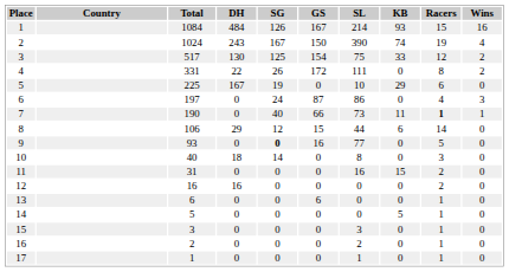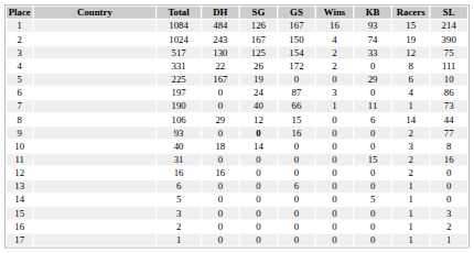 <table border="0" style="border: 1px solid #999; background-color:#FFFFFF; text-align:center; font-size:86%; line-height:15px;">
 <tr align="center" bgcolor="#CCCCCC">
 <th width=35>Place</th>
 <th width=170>Country</th>
 <th width=60>Total</th>
 <th width=50>DH</th>
 <th width=50>SG</th>
 <th width=50>GS</th>
-<th width=50>SL</th>
+<th width=50>Wins</th>
 <th width=50>KB</th>
 <th width=50>Racers</th>
-<th width=50>Wins</th>
+<th width=50>SL</th>
 </tr>
 <tr bgcolor="#EFEFEF">
 <td>1</td>
 <td align="left"></td>
 <td>1084</td>
 <td>484</td>
 <td>126</td>
 <td>167</td>
-<td>214</td>
+<td>16</td>
 <td>93</td>
 <td>15</td>
-<td>16</td>
+<td>214</td>
 </tr>
 <tr>
 <td>2</td>
 <td align="left"></td>
 <td>1024</td>
 <td>243</td>
 <td>167</td>
 <td>150</td>
-<td>390</td>
+<td>4</td>
 <td>74</td>
 <td>19</td>
-<td>4</td>
+<td>390</td>
 </tr>
 <tr bgcolor="#EFEFEF">
 <td>3</td>
 <td align="left"></td>
 <td>517</td>
 <td>130</td>
 <td>125</td>
 <td>154</td>
-<td>75</td>
+<td>2</td>
 <td>33</td>
 <td>12</td>
-<td>2</td>
+<td>75</td>
 </tr>
 <tr>
 <td>4</td>
 <td align="left"></td>
 <td>331</td>
 <td>22</td>
 <td>26</td>
 <td>172</td>
-<td>111</td>
+<td>2</td>
 <td>0</td>
 <td>8</td>
-<td>2</td>
+<td>111</td>
 </tr>
 <tr bgcolor="#EFEFEF">
 <td>5</td>
 <td align="left"></td>
 <td>225</td>
 <td>167</td>
 <td>19</td>
 <td>0</td>
-<td>10</td>
+<td>0</td>
 <td>29</td>
 <td>6</td>
-<td>0</td>
+<td>10</td>
 </tr>
 <tr>
 <td>6</td>
 <td align="left"></td>
 <td>197</td>
 <td>0</td>
 <td>24</td>
 <td>87</td>
-<td>86</td>
+<td>3</td>
 <td>0</td>
 <td>4</td>
-<td>3</td>
+<td>86</td>
 </tr>
 <tr bgcolor="#EFEFEF">
 <td>7</td>
 <td align="left"></td>
 <td>190</td>
 <td>0</td>
 <td>40</td>
 <td>66</td>
+<td>1</td>
+<td>11</td>
+<td>1</td>
 <td>73</td>
-<td>11</td>
-<td><strong>1</strong></td>
-<td>1</td>
 </tr>
 <tr>
 <td>8</td>
 <td align="left"></td>
 <td>106</td>
 <td>29</td>
 <td>12</td>
 <td>15</td>
-<td>44</td>
+<td>0</td>
 <td>6</td>
 <td>14</td>
-<td>0</td>
+<td>44</td>
 </tr>
 <tr bgcolor="#EFEFEF">
 <td>9</td>
 <td align="left"></td>
 <td>93</td>
 <td>0</td>
 <td><strong>0</strong></td>
 <td>16</td>
+<td>0</td>
+<td>0</td>
+<td>2</td>
 <td>77</td>
-<td>0</td>
-<td>5</td>
-<td>0</td>
 </tr>
 <tr>
 <td>10</td>
 <td align="left"></td>
 <td>40</td>
 <td>18</td>
 <td>14</td>
 <td>0</td>
-<td>8</td>
+<td>0</td>
 <td>0</td>
 <td>3</td>
-<td>0</td>
+<td>8</td>
 </tr>
 <tr bgcolor="#EFEFEF">
 <td>11</td>
 <td align="left"></td>
 <td>31</td>
 <td>0</td>
 <td>0</td>
 <td>0</td>
-<td>16</td>
+<td>0</td>
 <td>15</td>
 <td>2</td>
-<td>0</td>
+<td>16</td>
 </tr>
 <tr>
 <td>12</td>
 <td align="left"></td>
 <td>16</td>
 <td>16</td>
 <td>0</td>
 <td>0</td>
 <td>0</td>
 <td>0</td>
 <td>2</td>
 <td>0</td>
 </tr>
 <tr bgcolor="#EFEFEF">
 <td>13</td>
 <td align="left"></td>
 <td>6</td>
 <td>0</td>
 <td>0</td>
 <td>6</td>
 <td>0</td>
 <td>0</td>
 <td>1</td>
 <td>0</td>
 </tr>
 <tr>
 <td>14</td>
 <td align="left"></td>
 <td>5</td>
 <td>0</td>
 <td>0</td>
 <td>0</td>
 <td>0</td>
 <td>5</td>
 <td>1</td>
 <td>0</td>
 </tr>
 <tr bgcolor="#EFEFEF">
 <td>15</td>
 <td align="left"></td>
 <td>3</td>
 <td>0</td>
 <td>0</td>
 <td>0</td>
-<td>3</td>
+<td>0</td>
 <td>0</td>
 <td>1</td>
-<td>0</td>
+<td>3</td>
 </tr>
 <tr>
 <td>16</td>
 <td align="left"></td>
 <td>2</td>
 <td>0</td>
 <td>0</td>
 <td>0</td>
-<td>2</td>
+<td>0</td>
 <td>0</td>
 <td>1</td>
-<td>0</td>
+<td>2</td>
 </tr>
 <tr bgcolor="#EFEFEF">
 <td>17</td>
 <td align="left"></td>
 <td>1</td>
 <td>0</td>
 <td>0</td>
 <td>0</td>
-<td>1</td>
+<td>0</td>
 <td>0</td>
 <td>1</td>
-<td>0</td>
+<td>1</td>
 </tr>
 </table>
